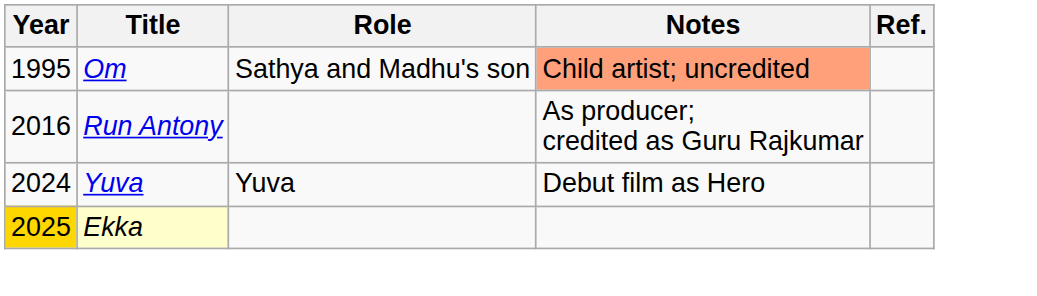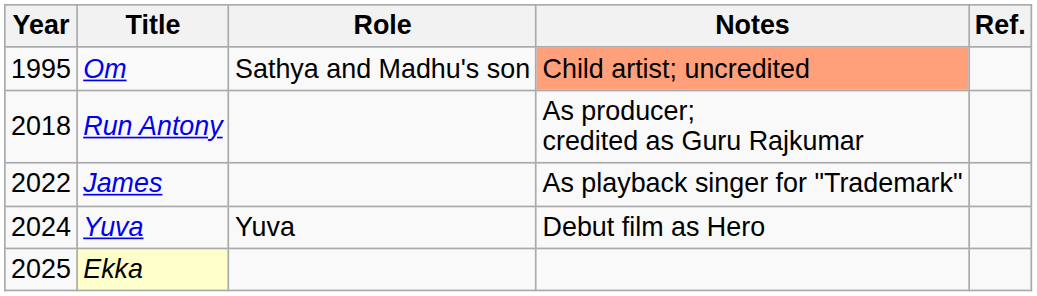 <table class="wikitable sortable">
 <tr>
 <th>Year</th>
 <th>Title</th>
 <th>Role</th>
 <th>Notes</th>
 <th>Ref.</th>
 </tr>
 <tr>
 <td>1995</td>
 <td><em><a href='#'>Om</a></em></td>
 <td>Sathya and Madhu's son</td>
 <td style="background: lightsalmon;">Child artist; uncredited</td>
 <td></td>
 </tr>
 <tr>
-<td>2016</td>
+<td>2018</td>
 <td><em><a href='#'>Run Antony</a></em></td>
 <td></td>
 <td>As producer;<br>credited as Guru Rajkumar</td>
+<td></td>
+</tr>
+<tr>
+<td>2022</td>
+<td><em><a href='#'>James</a></em></td>
+<td></td>
+<td>As playback singer for "Trademark"</td>
 <td></td>
 </tr>
 <tr>
 <td>2024</td>
 <td><em><a href='#'>Yuva</a></em></td>
 <td>Yuva</td>
 <td>Debut film as Hero</td>
 <td></td>
 </tr>
 <tr>
-<td style="background: gold;">2025</td>
+<td>2025</td>
 <td style="background:#ffc;"><em>Ekka</em> </td>
 <td></td>
 <td></td>
 <td></td>
 </tr>
 </table>
